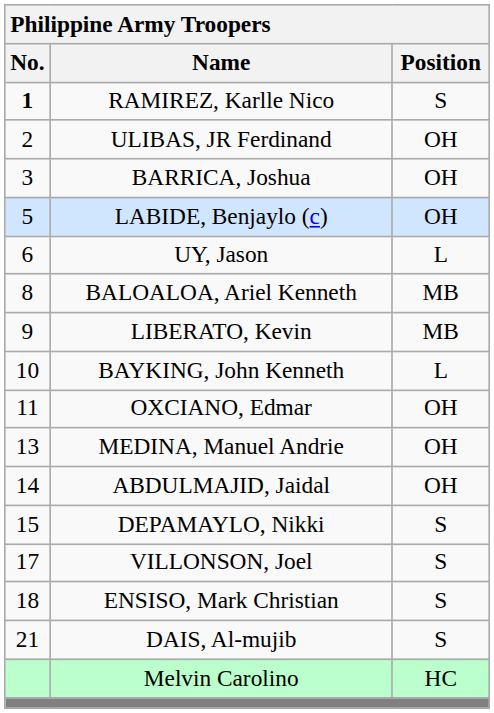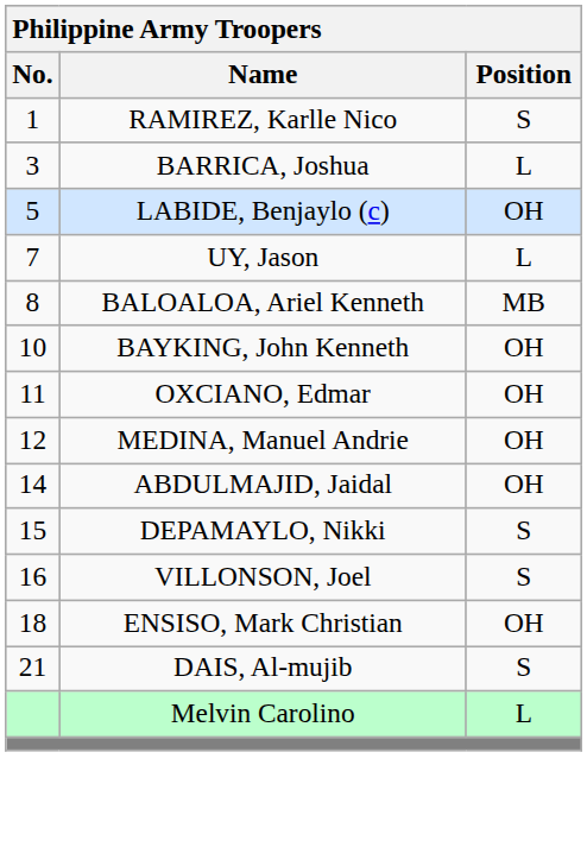 <table class='wikitable mw-collapsible mw-collapsed' style='text-align: center; font-size: 90%; width: 300px; border: none;'>
 <tr>
 <th style='text-align: left;' colspan=3>Philippine Army Troopers</th>
 </tr>
 <tr>
 <th style="width:7%">No.</th>
 <th>Name</th>
 <th style="width:20%">Position</th>
 </tr>
 <tr>
-<td><strong>1</strong></td>
+<td>1</td>
 <td>RAMIREZ, Karlle Nico</td>
 <td>S</td>
 </tr>
 <tr>
-<td>2</td>
-<td>ULIBAS, JR Ferdinand</td>
-<td>OH</td>
-</tr>
-<tr>
 <td>3</td>
 <td>BARRICA, Joshua</td>
-<td>OH</td>
+<td>L</td>
 </tr>
 <tr bgcolor=#DOE6FF>
 <td>5</td>
 <td>LABIDE, Benjaylo (<a href='#'>c</a>)</td>
 <td>OH</td>
 </tr>
 <tr>
-<td>6</td>
+<td>7</td>
 <td>UY, Jason</td>
 <td>L</td>
 </tr>
 <tr>
 <td>8</td>
 <td>BALOALOA, Ariel Kenneth</td>
 <td>MB</td>
 </tr>
 <tr>
-<td>9</td>
-<td>LIBERATO, Kevin</td>
-<td>MB</td>
-</tr>
-<tr>
 <td>10</td>
 <td>BAYKING, John Kenneth</td>
-<td>L</td>
+<td>OH</td>
 </tr>
 <tr>
 <td>11</td>
 <td>OXCIANO, Edmar</td>
 <td>OH</td>
 </tr>
 <tr>
-<td>13</td>
+<td>12</td>
 <td>MEDINA, Manuel Andrie</td>
 <td>OH</td>
 </tr>
 <tr>
 <td>14</td>
 <td>ABDULMAJID, Jaidal</td>
 <td>OH</td>
 </tr>
 <tr>
 <td>15</td>
 <td>DEPAMAYLO, Nikki</td>
 <td>S</td>
 </tr>
 <tr>
-<td>17</td>
+<td>16</td>
 <td>VILLONSON, Joel</td>
 <td>S</td>
 </tr>
 <tr>
 <td>18</td>
 <td>ENSISO, Mark Christian</td>
-<td>S</td>
+<td>OH</td>
 </tr>
 <tr>
 <td>21</td>
 <td>DAIS, Al-mujib</td>
 <td>S</td>
 </tr>
 <tr bgcolor=#BBFFCC>
 <td></td>
 <td>Melvin Carolino</td>
-<td>HC</td>
+<td>L</td>
 </tr>
 <tr>
 <th style='background: grey;' colspan=3></th>
 </tr>
 </table>
